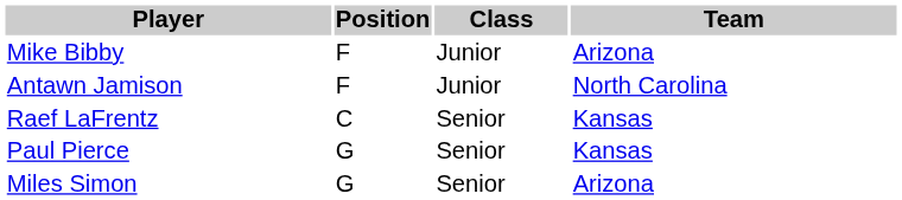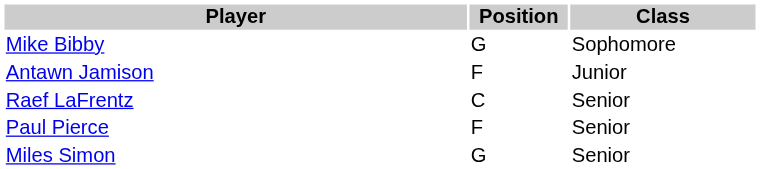 <table style="width:600px" "border:'1' 'solid' 'gray'">
 <tr>
 <th bgcolor="#CCCCCC" style="width:40%">Player</th>
 <th bgcolor="#CCCCCC" style="width:4%">Position</th>
 <th bgcolor="#CCCCCC" style="width:16%">Class</th>
-<th bgcolor="#CCCCCC" style="width:40%">Team</th>
 </tr>
 <tr>
 <td><a href='#'>Mike Bibby</a></td>
-<td>F</td>
-<td>Junior</td>
-<td><a href='#'>Arizona</a></td>
+<td>G</td>
+<td>Sophomore</td>
 </tr>
 <tr>
 <td><a href='#'>Antawn Jamison</a></td>
 <td>F</td>
 <td>Junior</td>
-<td><a href='#'>North Carolina</a></td>
 </tr>
 <tr>
 <td><a href='#'>Raef LaFrentz</a></td>
 <td>C</td>
 <td>Senior</td>
-<td><a href='#'>Kansas</a></td>
 </tr>
 <tr>
 <td><a href='#'>Paul Pierce</a></td>
-<td>G</td>
+<td>F</td>
 <td>Senior</td>
-<td><a href='#'>Kansas</a></td>
 </tr>
 <tr>
 <td><a href='#'>Miles Simon</a></td>
 <td>G</td>
 <td>Senior</td>
-<td><a href='#'>Arizona</a></td>
 </tr>
 </table>
